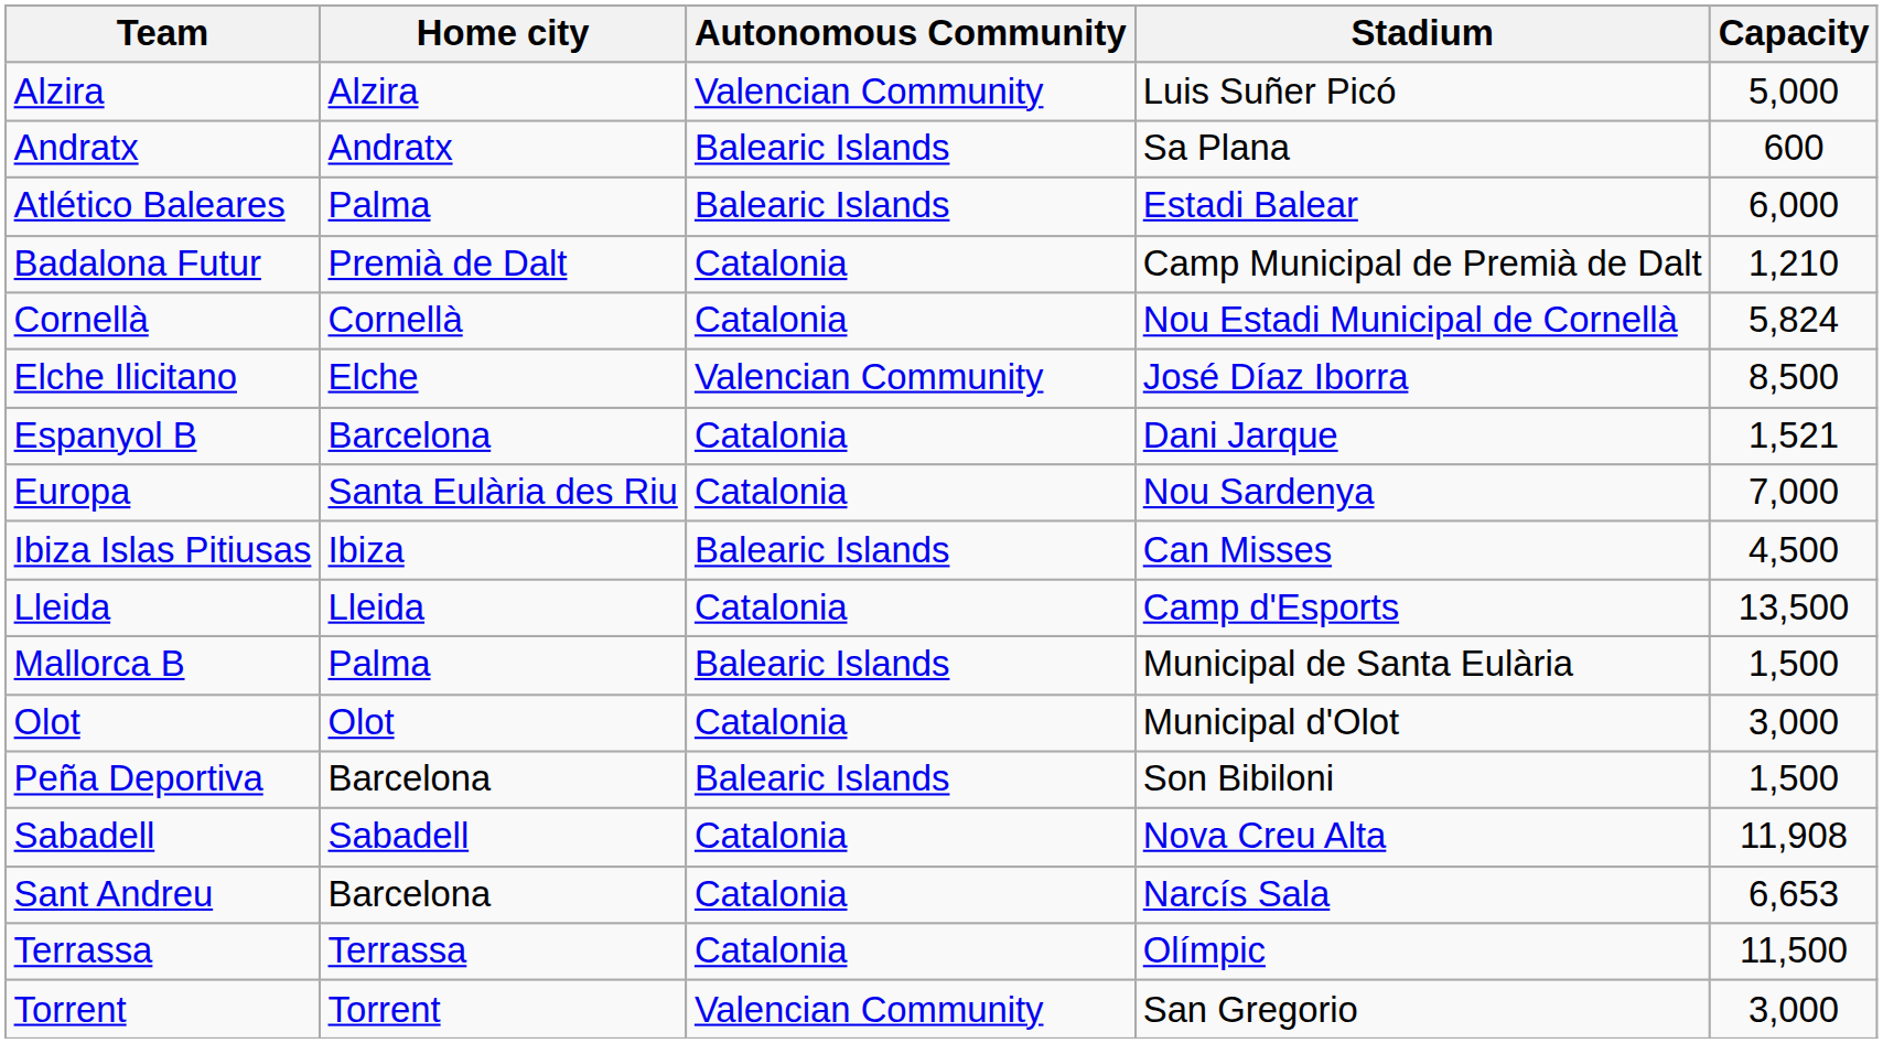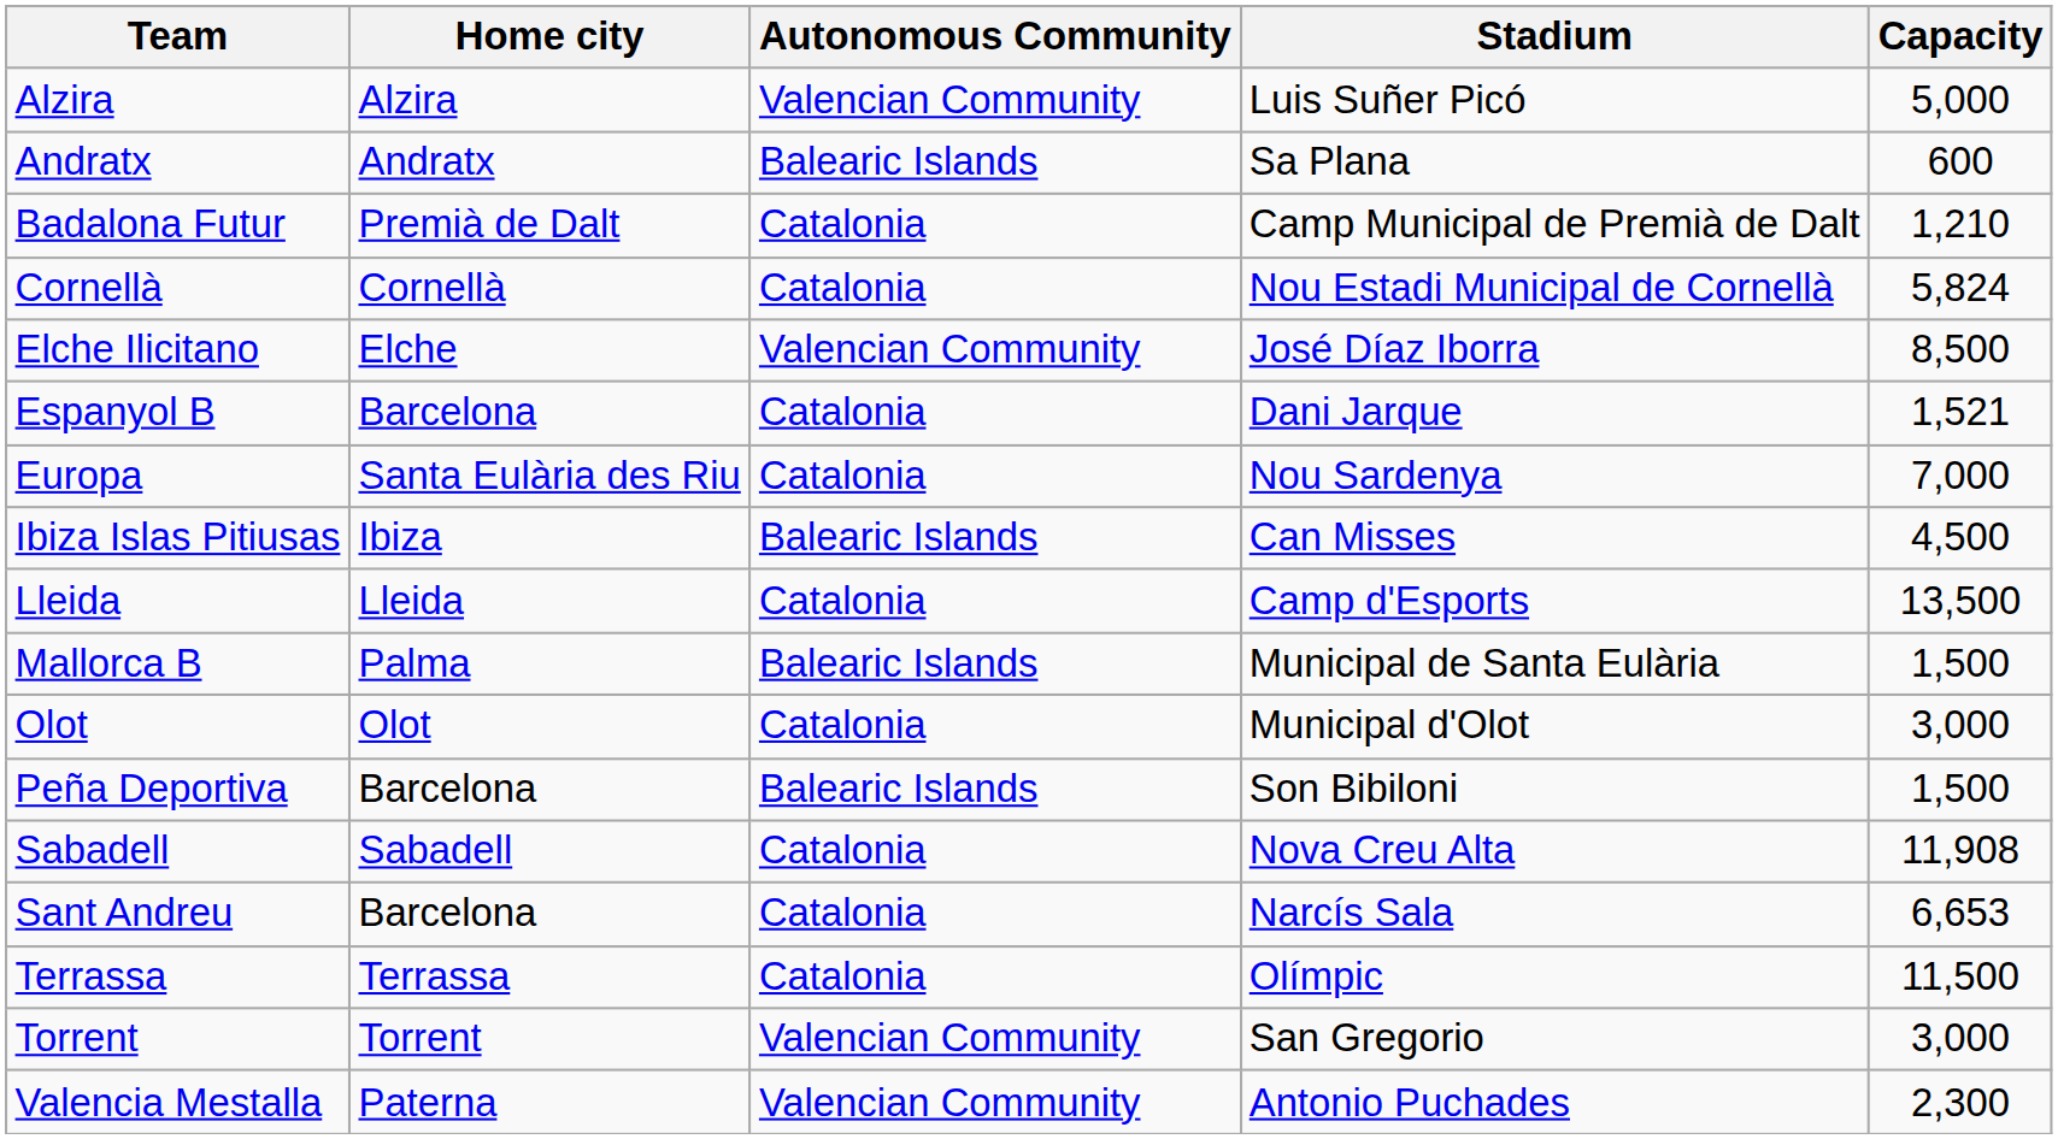 <table class="wikitable sortable">
 <tr>
 <th>Team</th>
 <th>Home city</th>
 <th>Autonomous Community</th>
 <th>Stadium</th>
 <th>Capacity</th>
 </tr>
 <tr>
 <td><a href='#'>Alzira</a></td>
 <td><a href='#'>Alzira</a></td>
 <td><a href='#'>Valencian Community</a></td>
 <td>Luis Suñer Picó</td>
 <td align=center>5,000</td>
 </tr>
 <tr>
 <td><a href='#'>Andratx</a></td>
 <td><a href='#'>Andratx</a></td>
 <td><a href='#'>Balearic Islands</a></td>
 <td>Sa Plana</td>
 <td align=center>600</td>
-</tr>
-<tr>
-<td><a href='#'>Atlético Baleares</a></td>
-<td><a href='#'>Palma</a></td>
-<td><a href='#'>Balearic Islands</a></td>
-<td><a href='#'>Estadi Balear</a></td>
-<td align=center>6,000</td>
 </tr>
 <tr>
 <td><a href='#'>Badalona Futur</a></td>
 <td><a href='#'>Premià de Dalt</a></td>
 <td><a href='#'>Catalonia</a></td>
 <td>Camp Municipal de Premià de Dalt</td>
 <td align=center>1,210</td>
 </tr>
 <tr>
 <td><a href='#'>Cornellà</a></td>
 <td><a href='#'>Cornellà</a></td>
 <td><a href='#'>Catalonia</a></td>
 <td><a href='#'>Nou Estadi Municipal de Cornellà</a></td>
 <td align=center>5,824</td>
 </tr>
 <tr>
 <td><a href='#'>Elche Ilicitano</a></td>
 <td><a href='#'>Elche</a></td>
 <td><a href='#'>Valencian Community</a></td>
 <td><a href='#'>José Díaz Iborra</a></td>
 <td align=center>8,500</td>
 </tr>
 <tr>
 <td><a href='#'>Espanyol B</a></td>
 <td><a href='#'>Barcelona</a></td>
 <td><a href='#'>Catalonia</a></td>
 <td><a href='#'>Dani Jarque</a></td>
 <td align=center>1,521</td>
 </tr>
 <tr>
 <td><a href='#'>Europa</a></td>
 <td><a href='#'>Santa Eulària des Riu</a></td>
 <td><a href='#'>Catalonia</a></td>
 <td><a href='#'>Nou Sardenya</a></td>
 <td align=center>7,000</td>
 </tr>
 <tr>
 <td><a href='#'>Ibiza Islas Pitiusas</a></td>
 <td><a href='#'>Ibiza</a></td>
 <td><a href='#'>Balearic Islands</a></td>
 <td><a href='#'>Can Misses</a></td>
 <td align=center>4,500</td>
 </tr>
 <tr>
 <td><a href='#'>Lleida</a></td>
 <td><a href='#'>Lleida</a></td>
 <td><a href='#'>Catalonia</a></td>
 <td><a href='#'>Camp d'Esports</a></td>
 <td align=center>13,500</td>
 </tr>
 <tr>
 <td><a href='#'>Mallorca B</a></td>
 <td><a href='#'>Palma</a></td>
 <td><a href='#'>Balearic Islands</a></td>
 <td>Municipal de Santa Eulària</td>
 <td align=center>1,500</td>
 </tr>
 <tr>
 <td><a href='#'>Olot</a></td>
 <td><a href='#'>Olot</a></td>
 <td><a href='#'>Catalonia</a></td>
 <td>Municipal d'Olot</td>
 <td align=center>3,000</td>
 </tr>
 <tr>
 <td><a href='#'>Peña Deportiva</a></td>
 <td>Barcelona</td>
 <td><a href='#'>Balearic Islands</a></td>
 <td>Son Bibiloni</td>
 <td align=center>1,500</td>
 </tr>
 <tr>
 <td><a href='#'>Sabadell</a> </td>
 <td><a href='#'>Sabadell</a></td>
 <td><a href='#'>Catalonia</a></td>
 <td><a href='#'>Nova Creu Alta</a></td>
 <td align="center">11,908</td>
 </tr>
 <tr>
 <td><a href='#'>Sant Andreu</a></td>
 <td>Barcelona</td>
 <td><a href='#'>Catalonia</a></td>
 <td><a href='#'>Narcís Sala</a></td>
 <td align=center>6,653</td>
 </tr>
 <tr>
 <td><a href='#'>Terrassa</a></td>
 <td><a href='#'>Terrassa</a></td>
 <td><a href='#'>Catalonia</a></td>
 <td><a href='#'>Olímpic</a></td>
 <td align=center>11,500</td>
 </tr>
 <tr>
 <td><a href='#'>Torrent</a></td>
 <td><a href='#'>Torrent</a></td>
 <td><a href='#'>Valencian Community</a></td>
 <td>San Gregorio</td>
 <td align=center>3,000</td>
 </tr>
+<tr>
+<td><a href='#'>Valencia Mestalla</a></td>
+<td><a href='#'>Paterna</a></td>
+<td><a href='#'>Valencian Community</a></td>
+<td><a href='#'>Antonio Puchades</a></td>
+<td align=center>2,300</td>
+</tr>
 </table>
